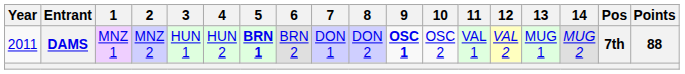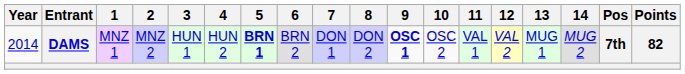 <table class="wikitable" style="text-align:center; font-size:85%">
 <tr>
 <th>Year</th>
 <th>Entrant</th>
 <th>1</th>
 <th>2</th>
 <th>3</th>
 <th>4</th>
 <th>5</th>
 <th>6</th>
 <th>7</th>
 <th>8</th>
 <th>9</th>
 <th>10</th>
 <th>11</th>
 <th>12</th>
 <th>13</th>
 <th>14</th>
 <th>Pos</th>
 <th>Points</th>
 </tr>
 <tr>
-<td><a href='#'>2011</a></td>
+<td><a href='#'>2014</a></td>
 <th nowrap><a href='#'>DAMS</a></th>
 <td style="background:#EFCFFF;"><a href='#'>MNZ<br>1</a><br></td>
 <td style="background:#CFCFFF;"><a href='#'>MNZ<br>2</a><br></td>
 <td style="background:#DFFFDF;"><a href='#'>HUN<br>1</a><br></td>
 <td style="background:#DFFFDF;"><a href='#'>HUN<br>2</a><br></td>
 <td style="background:#DFFFDF;"><strong><a href='#'>BRN<br>1</a></strong><br></td>
 <td style="background:#DFDFDF;"><a href='#'>BRN<br>2</a><br></td>
 <td style="background:#CFCFFF;"><a href='#'>DON<br>1</a><br></td>
 <td style="background:#CFCFFF;"><a href='#'>DON<br>2</a><br></td>
 <td><strong><a href='#'>OSC<br>1</a></strong></td>
 <td><a href='#'>OSC<br>2</a></td>
 <td style="background:#DFFFDF;"><a href='#'>VAL<br>1</a><br></td>
 <td style="background:#FFFFBF;"><em><a href='#'>VAL<br>2</a></em><br></td>
 <td style="background:#DFFFDF;"><a href='#'>MUG<br>1</a><br></td>
 <td style="background:#DFDFDF;"><em><a href='#'>MUG<br>2</a></em><br></td>
 <th>7th</th>
-<th>88</th>
+<th>82</th>
 </tr>
 <tr>
 <th colspan="18"></th>
 </tr>
 </table>
